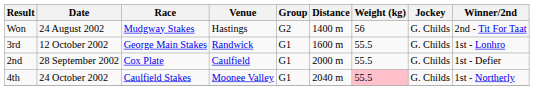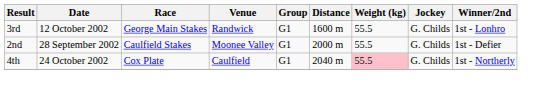 <table class="wikitable">
 <tr style="background:silver; color:black">
 <th>Result</th>
 <th>Date</th>
 <th>Race</th>
 <th>Venue</th>
 <th>Group</th>
 <th>Distance</th>
 <th>Weight (kg)</th>
 <th>Jockey</th>
 <th>Winner/2nd</th>
-</tr>
-<tr>
-<td>Won</td>
-<td>24 August 2002</td>
-<td><a href='#'>Mudgway Stakes</a></td>
-<td>Hastings</td>
-<td>G2</td>
-<td>1400 m</td>
-<td>56</td>
-<td>G. Childs</td>
-<td>2nd - <a href='#'>Tit For Taat</a></td>
 </tr>
 <tr>
 <td>3rd</td>
 <td>12 October 2002</td>
 <td><a href='#'>George Main Stakes</a></td>
 <td><a href='#'>Randwick</a></td>
 <td>G1</td>
 <td>1600 m</td>
 <td>55.5</td>
 <td>G. Childs</td>
 <td>1st - <a href='#'>Lonhro</a></td>
 </tr>
 <tr>
 <td>2nd</td>
 <td>28 September 2002</td>
-<td><a href='#'>Cox Plate</a></td>
-<td><a href='#'>Caulfield</a></td>
+<td><a href='#'>Caulfield Stakes</a></td>
+<td><a href='#'>Moonee Valley</a></td>
 <td>G1</td>
 <td>2000 m</td>
 <td>55.5</td>
 <td>G. Childs</td>
 <td>1st - Defier</td>
 </tr>
 <tr>
 <td>4th</td>
 <td>24 October 2002</td>
-<td><a href='#'>Caulfield Stakes</a></td>
-<td><a href='#'>Moonee Valley</a></td>
+<td><a href='#'>Cox Plate</a></td>
+<td><a href='#'>Caulfield</a></td>
 <td>G1</td>
 <td>2040 m</td>
 <td style="background: pink;">55.5</td>
 <td>G. Childs</td>
 <td>1st - <a href='#'>Northerly</a></td>
 </tr>
 <tr>
 </tr>
 </table>
